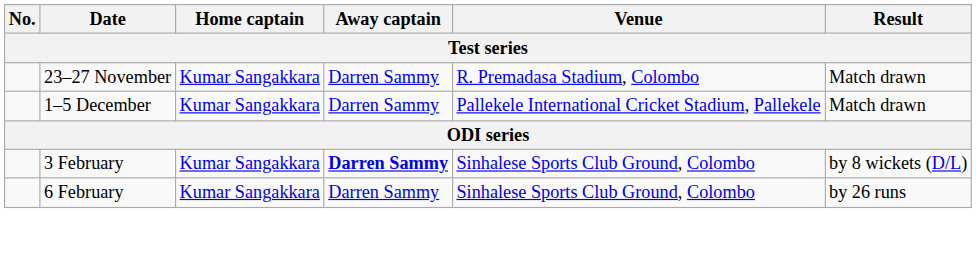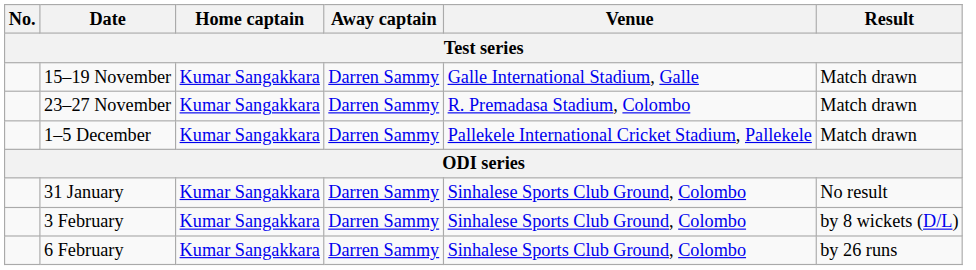 <table class="wikitable">
 <tr>
 <th>No.</th>
 <th>Date</th>
 <th>Home captain</th>
 <th>Away captain</th>
 <th>Venue</th>
 <th>Result</th>
 </tr>
 <tr>
 <th colspan="6">Test series</th>
+</tr>
+<tr>
+<td></td>
+<td>15–19 November</td>
+<td><a href='#'>Kumar Sangakkara</a></td>
+<td><a href='#'>Darren Sammy</a></td>
+<td><a href='#'>Galle International Stadium</a>, <a href='#'>Galle</a></td>
+<td>Match drawn</td>
 </tr>
 <tr>
 <td></td>
 <td>23–27 November</td>
 <td><a href='#'>Kumar Sangakkara</a></td>
 <td><a href='#'>Darren Sammy</a></td>
 <td><a href='#'>R. Premadasa Stadium</a>, <a href='#'>Colombo</a></td>
 <td>Match drawn</td>
 </tr>
 <tr>
 <td></td>
 <td>1–5 December</td>
 <td><a href='#'>Kumar Sangakkara</a></td>
 <td><a href='#'>Darren Sammy</a></td>
 <td><a href='#'>Pallekele International Cricket Stadium</a>, <a href='#'>Pallekele</a></td>
 <td>Match drawn</td>
 </tr>
 <tr>
 <th colspan="6">ODI series</th>
 </tr>
 <tr>
 <td></td>
+<td>31 January</td>
+<td><a href='#'>Kumar Sangakkara</a></td>
+<td><a href='#'>Darren Sammy</a></td>
+<td><a href='#'>Sinhalese Sports Club Ground</a>, <a href='#'>Colombo</a></td>
+<td>No result</td>
+</tr>
+<tr>
+<td></td>
 <td>3 February</td>
 <td><a href='#'>Kumar Sangakkara</a></td>
-<td><strong><a href='#'>Darren Sammy</a></strong></td>
+<td><a href='#'>Darren Sammy</a></td>
 <td><a href='#'>Sinhalese Sports Club Ground</a>, <a href='#'>Colombo</a></td>
 <td> by 8 wickets (<a href='#'>D/L</a>)</td>
 </tr>
 <tr>
 <td></td>
 <td>6 February</td>
 <td><a href='#'>Kumar Sangakkara</a></td>
 <td><a href='#'>Darren Sammy</a></td>
 <td><a href='#'>Sinhalese Sports Club Ground</a>, <a href='#'>Colombo</a></td>
 <td> by 26 runs</td>
 </tr>
 </table>
